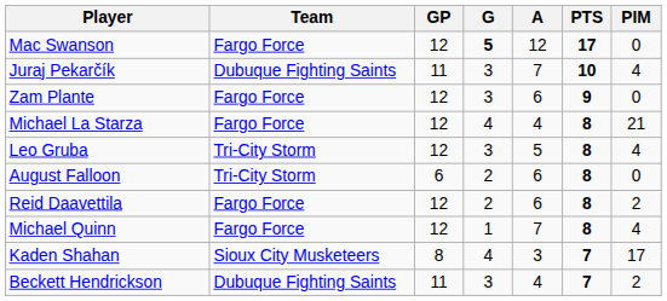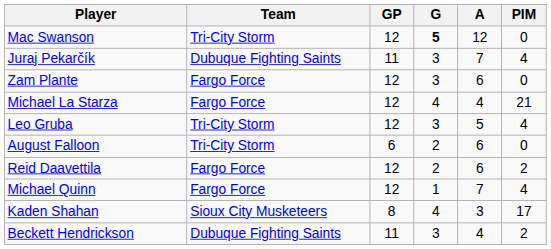 <table class="wikitable" style="text-align:center">
 <tr>
 <th bgcolor="#DDDDFF" width="29%">Player</th>
 <th bgcolor="#DDDDFF" width="29%">Team</th>
 <th bgcolor="#DDDDFF" width="7%">GP</th>
 <th bgcolor="#DDDDFF" width="7%">G</th>
 <th bgcolor="#DDDDFF" width="7%">A</th>
-<th bgcolor="#DDDDFF" width="7%">PTS</th>
 <th bgcolor="#DDDDFF" width="7%">PIM</th>
 </tr>
 <tr>
 <td align=left><a href='#'>Mac Swanson</a></td>
-<td align=left><a href='#'>Fargo Force</a></td>
+<td align=left><a href='#'>Tri-City Storm</a></td>
 <td>12</td>
 <td><strong>5</strong></td>
 <td>12</td>
-<td><strong>17</strong></td>
 <td>0</td>
 </tr>
 <tr>
 <td align=left><a href='#'>Juraj Pekarčík</a></td>
 <td align=left><a href='#'>Dubuque Fighting Saints</a></td>
 <td>11</td>
 <td>3</td>
 <td>7</td>
-<td><strong>10</strong></td>
 <td>4</td>
 </tr>
 <tr>
 <td align=left><a href='#'>Zam Plante</a></td>
 <td align=left><a href='#'>Fargo Force</a></td>
 <td>12</td>
 <td>3</td>
 <td>6</td>
-<td><strong>9</strong></td>
 <td>0</td>
 </tr>
 <tr>
 <td align=left><a href='#'>Michael La Starza</a></td>
 <td align=left><a href='#'>Fargo Force</a></td>
 <td>12</td>
 <td>4</td>
 <td>4</td>
-<td><strong>8</strong></td>
 <td>21</td>
 </tr>
 <tr>
 <td align=left><a href='#'>Leo Gruba</a></td>
 <td align=left><a href='#'>Tri-City Storm</a></td>
 <td>12</td>
 <td>3</td>
 <td>5</td>
-<td><strong>8</strong></td>
 <td>4</td>
 </tr>
 <tr>
 <td align=left><a href='#'>August Falloon</a></td>
 <td align=left><a href='#'>Tri-City Storm</a></td>
 <td>6</td>
 <td>2</td>
 <td>6</td>
-<td><strong>8</strong></td>
 <td>0</td>
 </tr>
 <tr>
 <td align=left><a href='#'>Reid Daavettila</a></td>
 <td align=left><a href='#'>Fargo Force</a></td>
 <td>12</td>
 <td>2</td>
 <td>6</td>
-<td><strong>8</strong></td>
 <td>2</td>
 </tr>
 <tr>
 <td align=left><a href='#'>Michael Quinn</a></td>
 <td align=left><a href='#'>Fargo Force</a></td>
 <td>12</td>
 <td>1</td>
 <td>7</td>
-<td><strong>8</strong></td>
 <td>4</td>
 </tr>
 <tr>
 <td align=left><a href='#'>Kaden Shahan</a></td>
 <td align=left><a href='#'>Sioux City Musketeers</a></td>
 <td>8</td>
 <td>4</td>
 <td>3</td>
-<td><strong>7</strong></td>
 <td>17</td>
 </tr>
 <tr>
 <td align=left><a href='#'>Beckett Hendrickson</a></td>
 <td align=left><a href='#'>Dubuque Fighting Saints</a></td>
 <td>11</td>
 <td>3</td>
 <td>4</td>
-<td><strong>7</strong></td>
 <td>2</td>
 </tr>
 </table>
